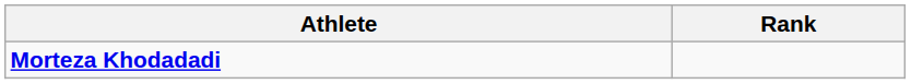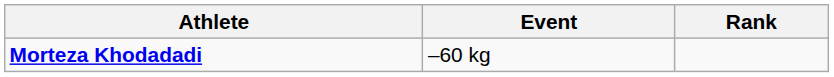 <table class="wikitable" width="45%" style="text-align:left; font-size:90%">
 <tr>
 <th width="13%">Athlete</th>
+<th width="8%">Event</th>
 <th width="4%">Rank</th>
 </tr>
 <tr>
 <td><strong><a href='#'>Morteza Khodadadi</a></strong></td>
+<td>–60 kg</td>
 <td align=center></td>
 </tr>
 </table>
